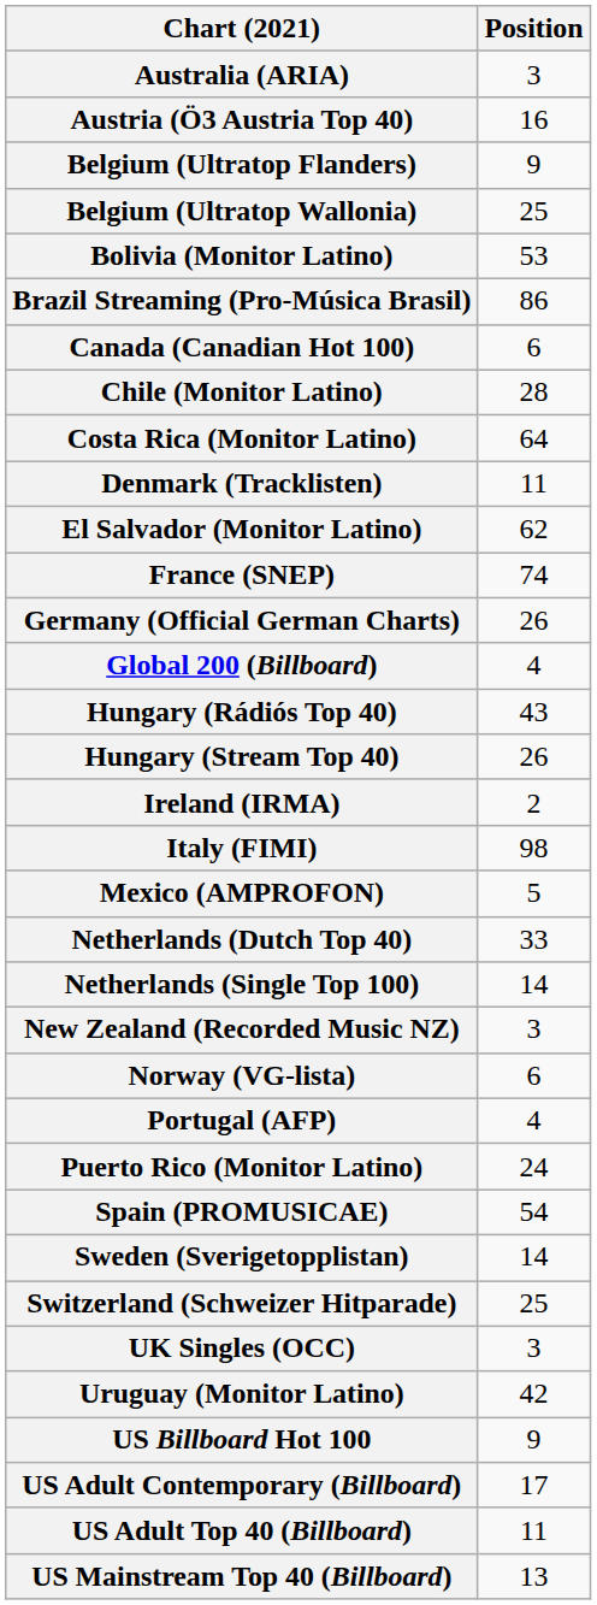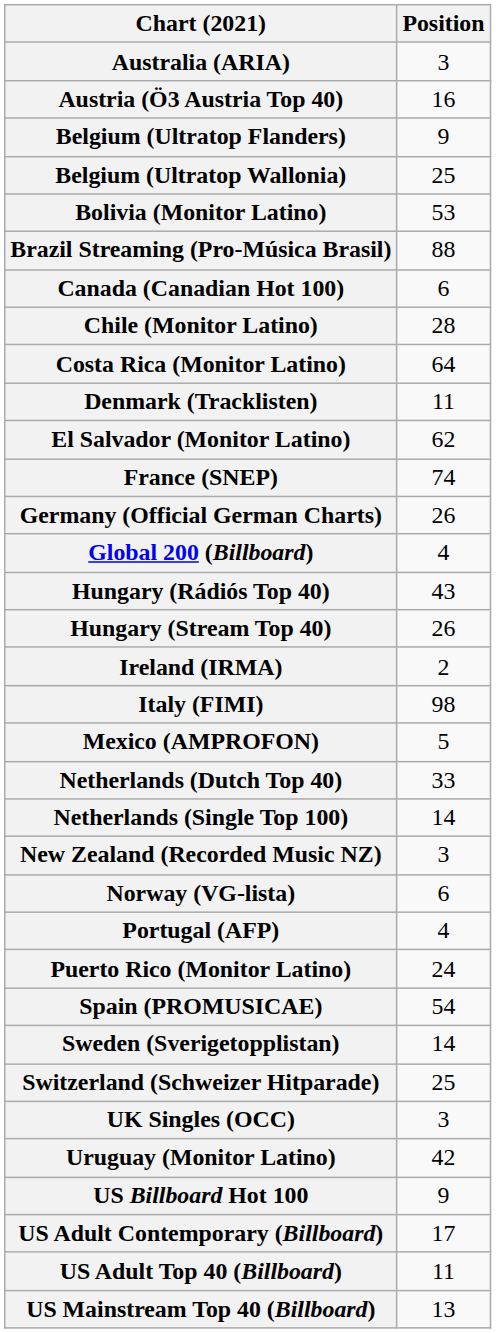 <table class="wikitable sortable plainrowheaders" style="text-align:center">
 <tr>
 <th>Chart (2021)</th>
 <th>Position</th>
 </tr>
 <tr>
 <th scope="row">Australia (ARIA)</th>
 <td>3</td>
 </tr>
 <tr>
 <th scope="row">Austria (Ö3 Austria Top 40)</th>
 <td>16</td>
 </tr>
 <tr>
 <th scope="row">Belgium (Ultratop Flanders)</th>
 <td>9</td>
 </tr>
 <tr>
 <th scope="row">Belgium (Ultratop Wallonia)</th>
 <td>25</td>
 </tr>
 <tr>
 <th scope="row">Bolivia (Monitor Latino)</th>
 <td>53</td>
 </tr>
 <tr>
 <th scope="row">Brazil Streaming (Pro-Música Brasil)</th>
-<td>86</td>
+<td>88</td>
 </tr>
 <tr>
 <th scope="row">Canada (Canadian Hot 100)</th>
 <td>6</td>
 </tr>
 <tr>
 <th scope="row">Chile (Monitor Latino)</th>
 <td>28</td>
 </tr>
 <tr>
 <th scope="row">Costa Rica (Monitor Latino)</th>
 <td>64</td>
 </tr>
 <tr>
 <th scope="row">Denmark (Tracklisten)</th>
 <td>11</td>
 </tr>
 <tr>
 <th scope="row">El Salvador (Monitor Latino)</th>
 <td>62</td>
 </tr>
 <tr>
 <th scope="row">France (SNEP)</th>
 <td>74</td>
 </tr>
 <tr>
 <th scope="row">Germany (Official German Charts)</th>
 <td>26</td>
 </tr>
 <tr>
 <th scope="row"><a href='#'>Global 200</a> (<em>Billboard</em>)</th>
 <td>4</td>
 </tr>
 <tr>
 <th scope="row">Hungary (Rádiós Top 40)</th>
 <td>43</td>
 </tr>
 <tr>
 <th scope="row">Hungary (Stream Top 40)</th>
 <td>26</td>
 </tr>
 <tr>
 <th scope="row">Ireland (IRMA)</th>
 <td>2</td>
 </tr>
 <tr>
 <th scope="row">Italy (FIMI)</th>
 <td>98</td>
 </tr>
 <tr>
 <th scope="row">Mexico (AMPROFON)</th>
 <td>5</td>
 </tr>
 <tr>
 <th scope="row">Netherlands (Dutch Top 40)</th>
 <td>33</td>
 </tr>
 <tr>
 <th scope="row">Netherlands (Single Top 100)</th>
 <td>14</td>
 </tr>
 <tr>
 <th scope="row">New Zealand (Recorded Music NZ)</th>
 <td>3</td>
 </tr>
 <tr>
 <th scope="row">Norway (VG-lista)</th>
 <td>6</td>
 </tr>
 <tr>
 <th scope="row">Portugal (AFP)</th>
 <td>4</td>
 </tr>
 <tr>
 <th scope="row">Puerto Rico (Monitor Latino)</th>
 <td>24</td>
 </tr>
 <tr>
 <th scope="row">Spain (PROMUSICAE)</th>
 <td>54</td>
 </tr>
 <tr>
 <th scope="row">Sweden (Sverigetopplistan)</th>
 <td>14</td>
 </tr>
 <tr>
 <th scope="row">Switzerland (Schweizer Hitparade)</th>
 <td>25</td>
 </tr>
 <tr>
 <th scope="row">UK Singles (OCC)</th>
 <td>3</td>
 </tr>
 <tr>
 <th scope="row">Uruguay (Monitor Latino)</th>
 <td>42</td>
 </tr>
 <tr>
 <th scope="row">US <em>Billboard</em> Hot 100</th>
 <td>9</td>
 </tr>
 <tr>
 <th scope="row">US Adult Contemporary (<em>Billboard</em>)</th>
 <td>17</td>
 </tr>
 <tr>
 <th scope="row">US Adult Top 40 (<em>Billboard</em>)</th>
 <td>11</td>
 </tr>
 <tr>
 <th scope="row">US Mainstream Top 40 (<em>Billboard</em>)</th>
 <td>13</td>
 </tr>
 </table>
